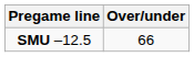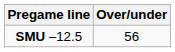 <table class="wikitable">
 <tr align="center">
 <th style=>Pregame line</th>
 <th style=>Over/under</th>
 </tr>
 <tr align="center">
 <td><strong>SMU</strong> –12.5</td>
-<td>66</td>
+<td>56</td>
 </tr>
 </table>
